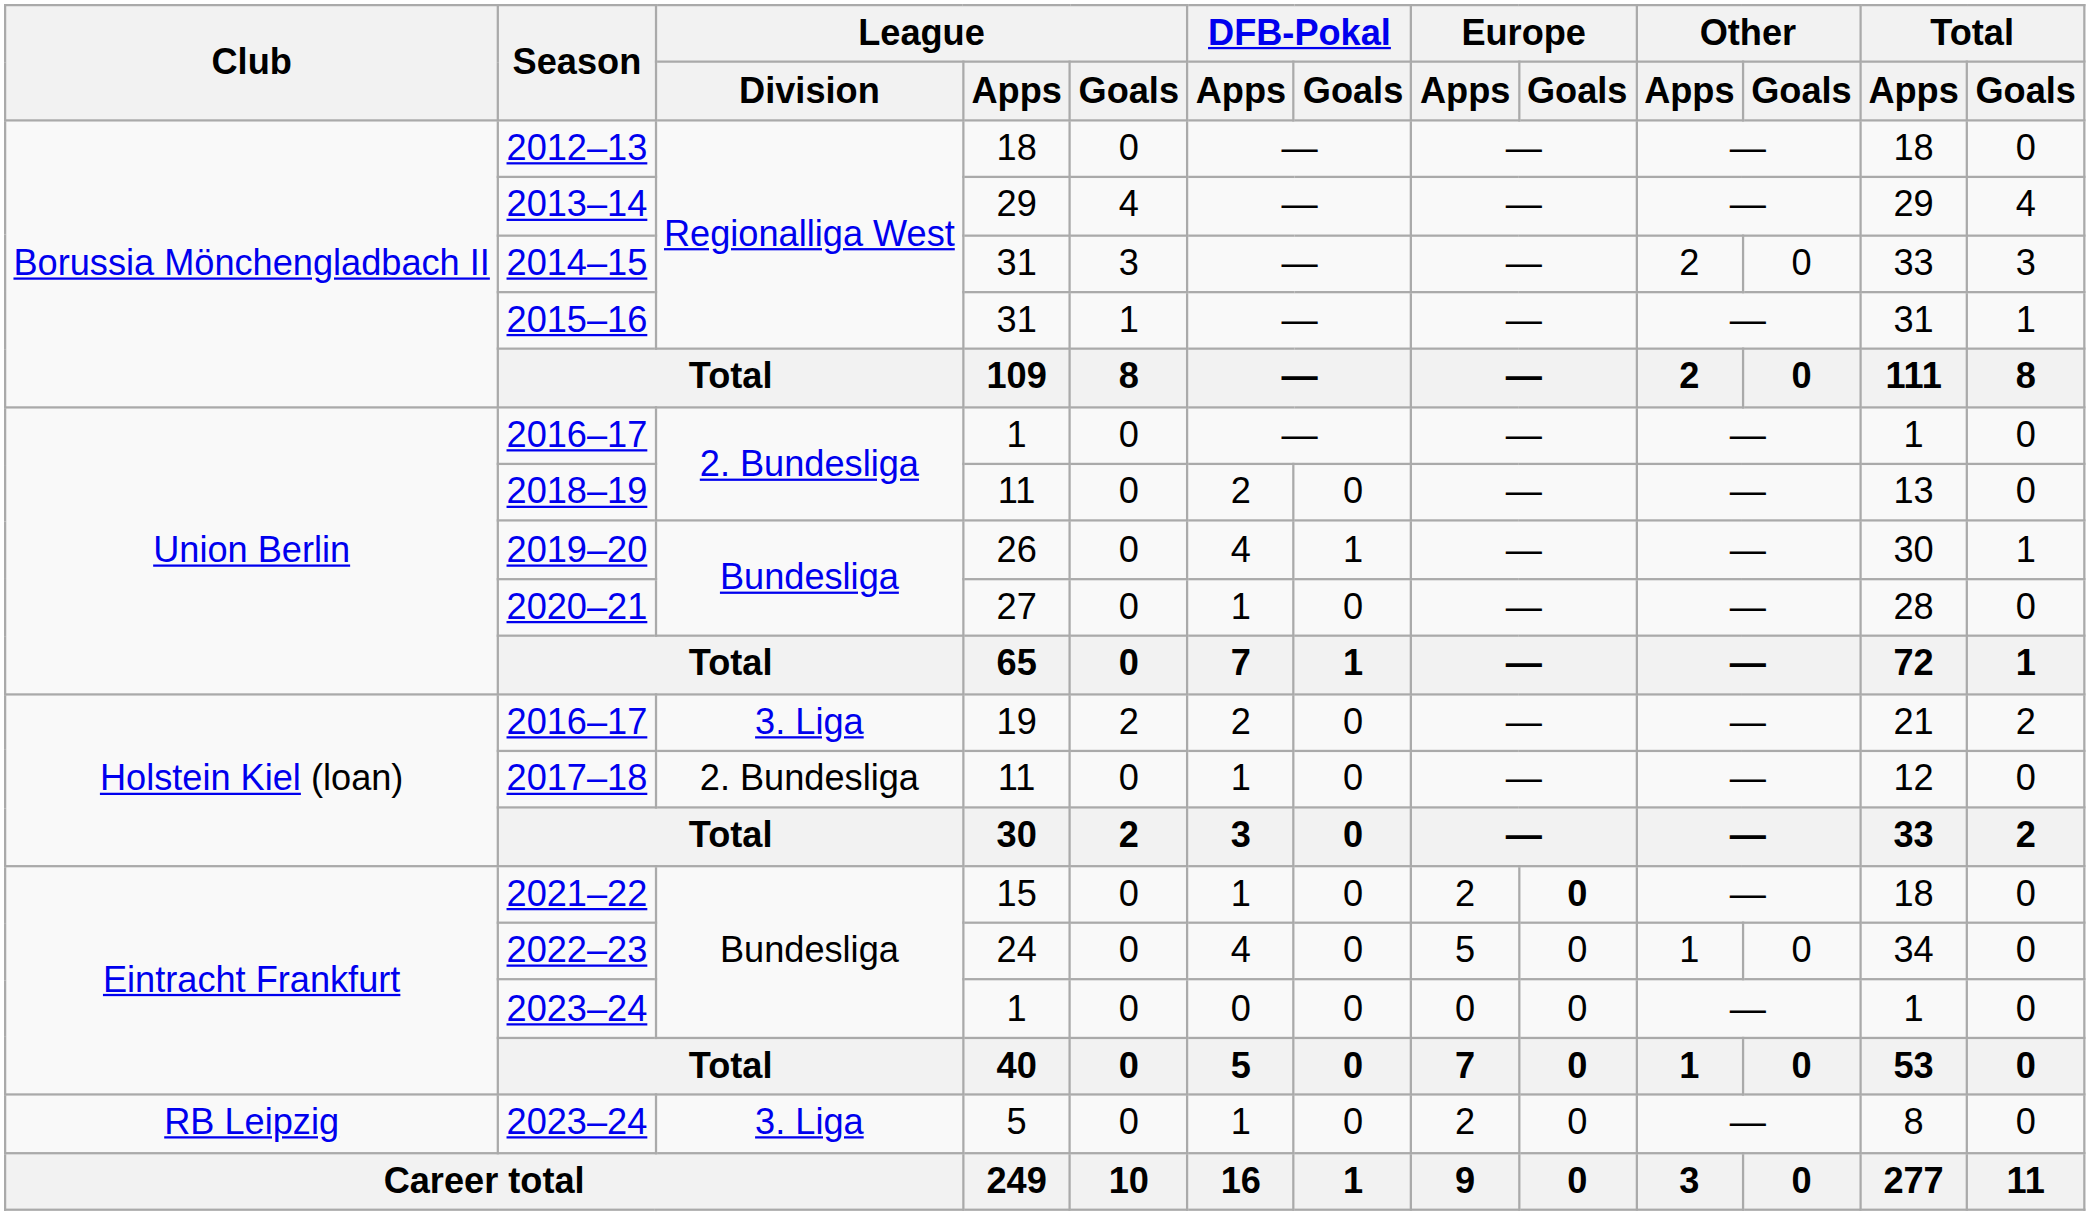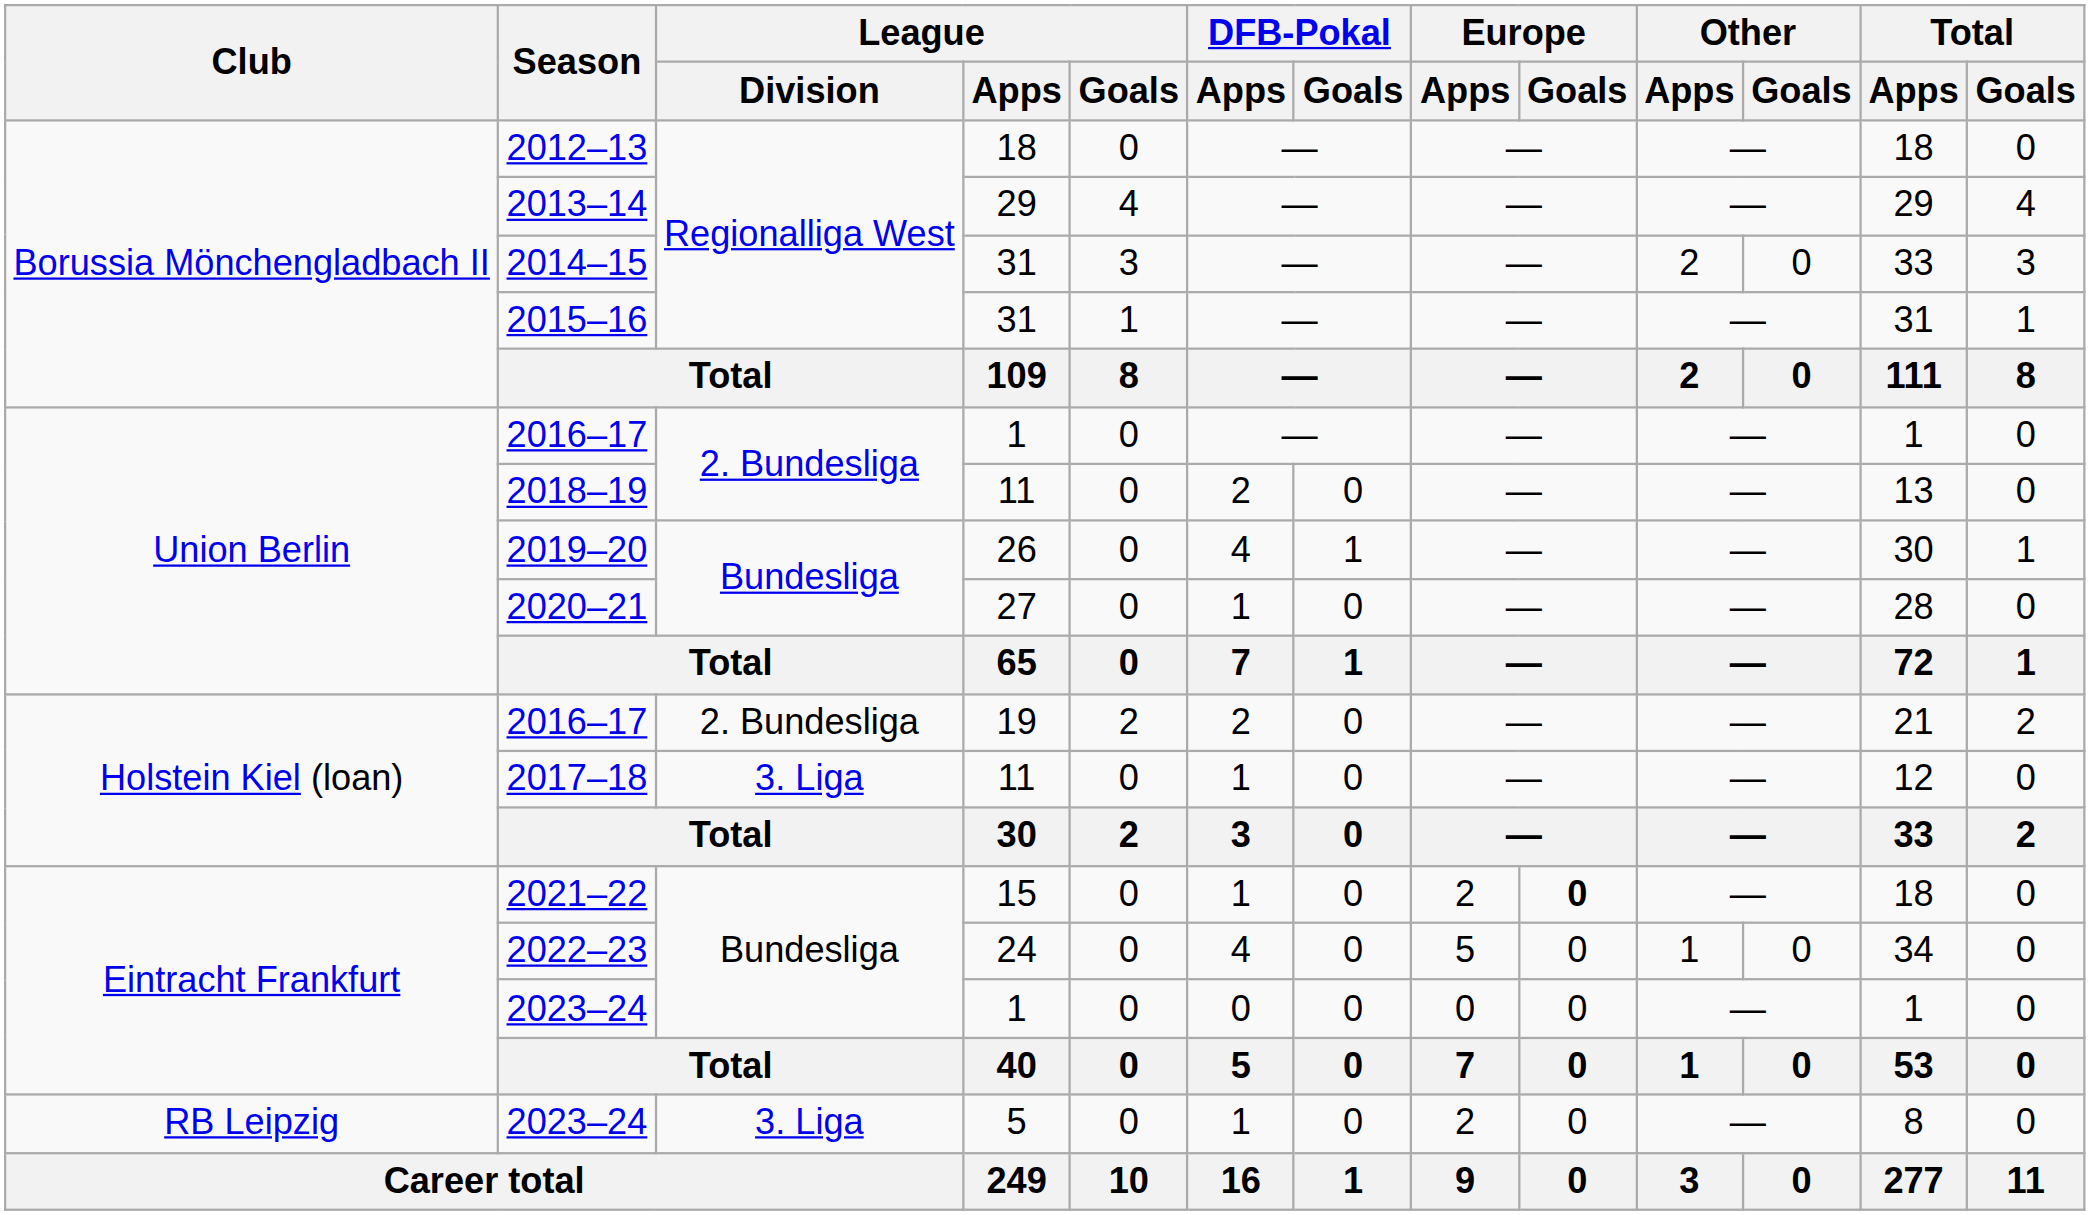 <table class="wikitable" style="text-align: center;">
 <tr>
 <th rowspan="2">Club</th>
 <th rowspan="2">Season</th>
 <th colspan="3">League</th>
 <th colspan="2"><a href='#'>DFB-Pokal</a></th>
 <th colspan="2">Europe</th>
 <th colspan="2">Other</th>
 <th colspan="2">Total</th>
 </tr>
 <tr>
 <th>Division</th>
 <th>Apps</th>
 <th>Goals</th>
 <th>Apps</th>
 <th>Goals</th>
 <th>Apps</th>
 <th>Goals</th>
 <th>Apps</th>
 <th>Goals</th>
 <th>Apps</th>
 <th>Goals</th>
 </tr>
 <tr>
 <td rowspan="5"><a href='#'>Borussia Mönchengladbach II</a></td>
 <td><a href='#'>2012–13</a></td>
 <td rowspan="4"><a href='#'>Regionalliga West</a></td>
 <td>18</td>
 <td>0</td>
 <td colspan="2">—</td>
 <td colspan="2">—</td>
 <td colspan="2">—</td>
 <td>18</td>
 <td>0</td>
 </tr>
 <tr>
 <td><a href='#'>2013–14</a></td>
 <td>29</td>
 <td>4</td>
 <td colspan="2">—</td>
 <td colspan="2">—</td>
 <td colspan="2">—</td>
 <td>29</td>
 <td>4</td>
 </tr>
 <tr>
 <td><a href='#'>2014–15</a></td>
 <td>31</td>
 <td>3</td>
 <td colspan="2">—</td>
 <td colspan="2">—</td>
 <td>2</td>
 <td>0</td>
 <td>33</td>
 <td>3</td>
 </tr>
 <tr>
 <td><a href='#'>2015–16</a></td>
 <td>31</td>
 <td>1</td>
 <td colspan="2">—</td>
 <td colspan="2">—</td>
 <td colspan="2">—</td>
 <td>31</td>
 <td>1</td>
 </tr>
 <tr>
 <th colspan="2">Total</th>
 <th>109</th>
 <th>8</th>
 <th colspan="2">—</th>
 <th colspan="2">—</th>
 <th>2</th>
 <th>0</th>
 <th>111</th>
 <th>8</th>
 </tr>
 <tr>
 <td rowspan="5"><a href='#'>Union Berlin</a></td>
 <td><a href='#'>2016–17</a></td>
 <td rowspan="2"><a href='#'>2. Bundesliga</a></td>
 <td>1</td>
 <td>0</td>
 <td colspan="2">—</td>
 <td colspan="2">—</td>
 <td colspan="2">—</td>
 <td>1</td>
 <td>0</td>
 </tr>
 <tr>
 <td><a href='#'>2018–19</a></td>
 <td>11</td>
 <td>0</td>
 <td>2</td>
 <td>0</td>
 <td colspan="2">—</td>
 <td colspan="2">—</td>
 <td>13</td>
 <td>0</td>
 </tr>
 <tr>
 <td><a href='#'>2019–20</a></td>
 <td rowspan="2"><a href='#'>Bundesliga</a></td>
 <td>26</td>
 <td>0</td>
 <td>4</td>
 <td>1</td>
 <td colspan="2">—</td>
 <td colspan="2">—</td>
 <td>30</td>
 <td>1</td>
 </tr>
 <tr>
 <td><a href='#'>2020–21</a></td>
 <td>27</td>
 <td>0</td>
 <td>1</td>
 <td>0</td>
 <td colspan="2">—</td>
 <td colspan="2">—</td>
 <td>28</td>
 <td>0</td>
 </tr>
 <tr>
 <th colspan="2">Total</th>
 <th>65</th>
 <th>0</th>
 <th>7</th>
 <th>1</th>
 <th colspan="2">—</th>
 <th colspan="2">—</th>
 <th>72</th>
 <th>1</th>
 </tr>
 <tr>
 <td rowspan="3"><a href='#'>Holstein Kiel</a> (loan)</td>
 <td><a href='#'>2016–17</a></td>
-<td><a href='#'>3. Liga</a></td>
+<td>2. Bundesliga</td>
 <td>19</td>
 <td>2</td>
 <td>2</td>
 <td>0</td>
 <td colspan="2">—</td>
 <td colspan="2">—</td>
 <td>21</td>
 <td>2</td>
 </tr>
 <tr>
 <td><a href='#'>2017–18</a></td>
-<td>2. Bundesliga</td>
+<td><a href='#'>3. Liga</a></td>
 <td>11</td>
 <td>0</td>
 <td>1</td>
 <td>0</td>
 <td colspan="2">—</td>
 <td colspan="2">—</td>
 <td>12</td>
 <td>0</td>
 </tr>
 <tr>
 <th colspan="2">Total</th>
 <th>30</th>
 <th>2</th>
 <th>3</th>
 <th>0</th>
 <th colspan="2">—</th>
 <th colspan="2">—</th>
 <th>33</th>
 <th>2</th>
 </tr>
 <tr>
 <td rowspan="4"><a href='#'>Eintracht Frankfurt</a></td>
 <td><a href='#'>2021–22</a></td>
 <td rowspan="3">Bundesliga</td>
 <td>15</td>
 <td>0</td>
 <td>1</td>
 <td>0</td>
 <td>2</td>
 <td><strong>0</strong></td>
 <td colspan="2">—</td>
 <td>18</td>
 <td>0</td>
 </tr>
 <tr>
 <td><a href='#'>2022–23</a></td>
 <td>24</td>
 <td>0</td>
 <td>4</td>
 <td>0</td>
 <td>5</td>
 <td>0</td>
 <td>1</td>
 <td>0</td>
 <td>34</td>
 <td>0</td>
 </tr>
 <tr>
 <td><a href='#'>2023–24</a></td>
 <td>1</td>
 <td>0</td>
 <td>0</td>
 <td>0</td>
 <td>0</td>
 <td>0</td>
 <td colspan="2">—</td>
 <td>1</td>
 <td>0</td>
 </tr>
 <tr>
 <th colspan="2">Total</th>
 <th>40</th>
 <th>0</th>
 <th>5</th>
 <th>0</th>
 <th>7</th>
 <th>0</th>
 <th>1</th>
 <th>0</th>
 <th>53</th>
 <th>0</th>
 </tr>
 <tr>
 <td><a href='#'>RB Leipzig</a></td>
 <td><a href='#'>2023–24</a></td>
 <td><a href='#'>3. Liga</a></td>
 <td>5</td>
 <td>0</td>
 <td>1</td>
 <td>0</td>
 <td>2</td>
 <td>0</td>
 <td colspan="2">—</td>
 <td>8</td>
 <td>0</td>
 </tr>
 <tr>
 <th colspan="3">Career total</th>
 <th>249</th>
 <th>10</th>
 <th>16</th>
 <th>1</th>
 <th>9</th>
 <th>0</th>
 <th>3</th>
 <th>0</th>
 <th>277</th>
 <th>11</th>
 </tr>
 </table>
